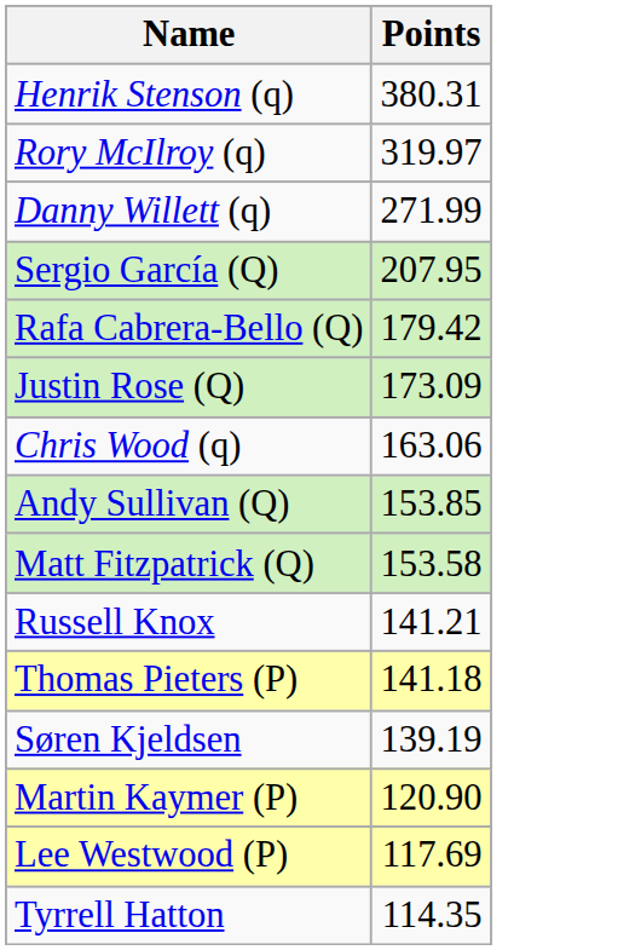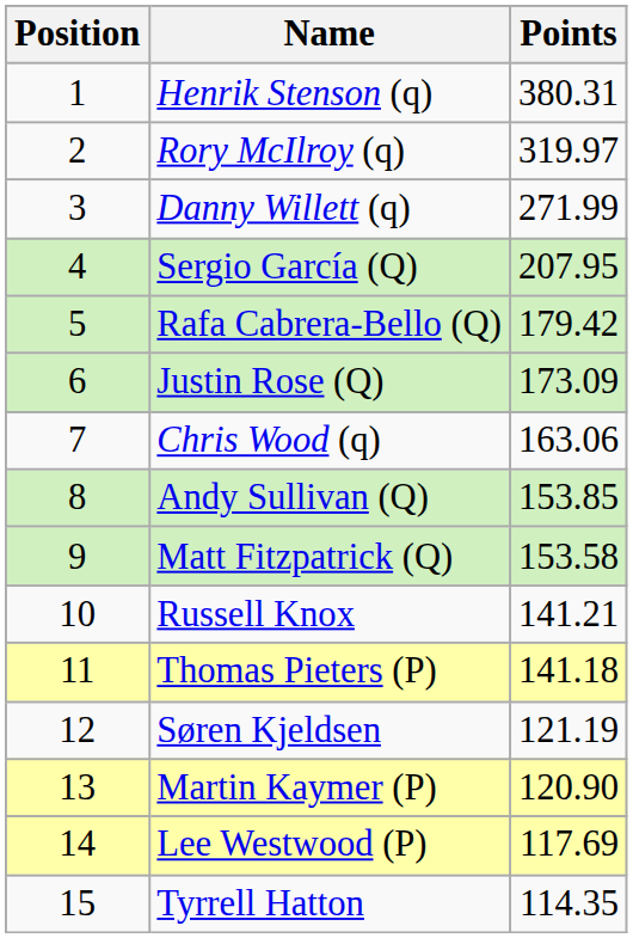 <table class="wikitable">
 <tr>
+<th>Position</th>
 <th>Name</th>
 <th>Points</th>
 </tr>
 <tr>
+<td align=center>1</td>
 <td><em><a href='#'>Henrik Stenson</a></em> (q)</td>
 <td align=right>380.31</td>
 </tr>
 <tr>
+<td align=center>2</td>
 <td><em><a href='#'>Rory McIlroy</a></em> (q)</td>
 <td align=right>319.97</td>
 </tr>
 <tr>
+<td align=center>3</td>
 <td><em><a href='#'>Danny Willett</a></em> (q)</td>
 <td align=right>271.99</td>
 </tr>
 <tr style="background:#d0f0c0;">
+<td align=center>4</td>
 <td><a href='#'>Sergio García</a> (Q)</td>
 <td align=right>207.95</td>
 </tr>
 <tr style="background:#d0f0c0;">
+<td align=center>5</td>
 <td><a href='#'>Rafa Cabrera-Bello</a> (Q)</td>
 <td align=right>179.42</td>
 </tr>
 <tr style="background:#d0f0c0;">
+<td align=center>6</td>
 <td><a href='#'>Justin Rose</a> (Q)</td>
 <td align=right>173.09</td>
 </tr>
 <tr>
+<td align=center>7</td>
 <td><em><a href='#'>Chris Wood</a></em> (q)</td>
 <td align=right>163.06</td>
 </tr>
 <tr style="background:#d0f0c0;">
+<td align=center>8</td>
 <td><a href='#'>Andy Sullivan</a> (Q)</td>
 <td align=right>153.85</td>
 </tr>
 <tr style="background:#d0f0c0;">
+<td align=center>9</td>
 <td><a href='#'>Matt Fitzpatrick</a> (Q)</td>
 <td align=right>153.58</td>
 </tr>
 <tr>
+<td align=center>10</td>
 <td><a href='#'>Russell Knox</a></td>
 <td align=right>141.21</td>
 </tr>
 <tr style="background:#ffa;">
+<td align=center>11</td>
 <td><a href='#'>Thomas Pieters</a> (P)</td>
 <td align=right>141.18</td>
 </tr>
 <tr>
+<td align=center>12</td>
 <td><a href='#'>Søren Kjeldsen</a></td>
-<td align=right>139.19</td>
+<td align=right>121.19</td>
 </tr>
 <tr style="background:#ffa;">
+<td align=center>13</td>
 <td><a href='#'>Martin Kaymer</a> (P)</td>
 <td align=right>120.90</td>
 </tr>
 <tr style="background:#ffa;">
+<td align=center>14</td>
 <td><a href='#'>Lee Westwood</a> (P)</td>
 <td align=right>117.69</td>
 </tr>
 <tr>
+<td align=center>15</td>
 <td><a href='#'>Tyrrell Hatton</a></td>
 <td align=right>114.35</td>
 </tr>
 </table>
